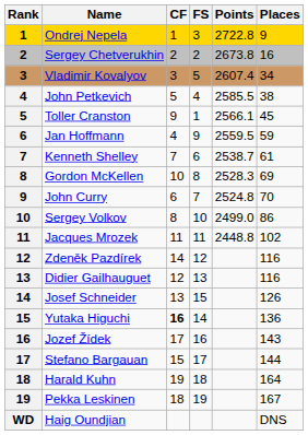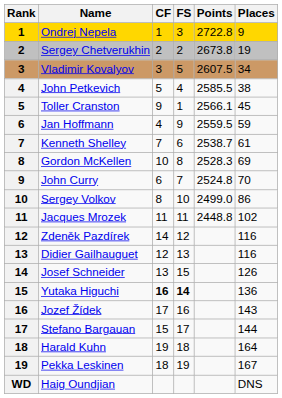 <table class="wikitable">
 <tr>
 <th>Rank</th>
 <th>Name</th>
 <th colspan>CF</th>
 <th colspan>FS</th>
 <th>Points</th>
 <th>Places</th>
 </tr>
 <tr bgcolor=gold>
 <td align=center><strong>1</strong></td>
 <td> <a href='#'>Ondrej Nepela</a></td>
 <td>1</td>
 <td>3</td>
 <td>2722.8</td>
 <td>9</td>
 </tr>
 <tr bgcolor=silver>
 <td align=center><strong>2</strong></td>
 <td> <a href='#'>Sergey Chetverukhin</a></td>
 <td>2</td>
 <td>2</td>
 <td>2673.8</td>
-<td>16</td>
+<td>19</td>
 </tr>
 <tr bgcolor=cc9966>
 <td align=center><strong>3</strong></td>
 <td> <a href='#'>Vladimir Kovalyov</a></td>
 <td>3</td>
 <td>5</td>
-<td>2607.4</td>
+<td>2607.5</td>
 <td>34</td>
 </tr>
 <tr>
 <th>4</th>
 <td> <a href='#'>John Petkevich</a></td>
 <td>5</td>
 <td>4</td>
 <td>2585.5</td>
 <td>38</td>
 </tr>
 <tr>
 <th>5</th>
 <td> <a href='#'>Toller Cranston</a></td>
 <td>9</td>
 <td>1</td>
 <td>2566.1</td>
 <td>45</td>
 </tr>
 <tr>
 <th>6</th>
 <td> <a href='#'>Jan Hoffmann</a></td>
 <td>4</td>
 <td>9</td>
 <td>2559.5</td>
 <td>59</td>
 </tr>
 <tr>
 <th>7</th>
 <td> <a href='#'>Kenneth Shelley</a></td>
 <td>7</td>
 <td>6</td>
 <td>2538.7</td>
 <td>61</td>
 </tr>
 <tr>
 <th>8</th>
 <td> <a href='#'>Gordon McKellen</a></td>
 <td>10</td>
 <td>8</td>
 <td>2528.3</td>
 <td>69</td>
 </tr>
 <tr>
 <th>9</th>
 <td> <a href='#'>John Curry</a></td>
 <td>6</td>
 <td>7</td>
 <td>2524.8</td>
 <td>70</td>
 </tr>
 <tr>
 <th>10</th>
 <td> <a href='#'>Sergey Volkov</a></td>
 <td>8</td>
 <td>10</td>
 <td>2499.0</td>
 <td>86</td>
 </tr>
 <tr>
 <th>11</th>
 <td> <a href='#'>Jacques Mrozek</a></td>
 <td>11</td>
 <td>11</td>
 <td>2448.8</td>
 <td>102</td>
 </tr>
 <tr>
 <th>12</th>
 <td> <a href='#'>Zdeněk Pazdírek</a></td>
 <td>14</td>
 <td>12</td>
 <td></td>
 <td>116</td>
 </tr>
 <tr>
 <th>13</th>
 <td> <a href='#'>Didier Gailhauguet</a></td>
 <td>12</td>
 <td>13</td>
 <td></td>
 <td>116</td>
 </tr>
 <tr>
 <th>14</th>
 <td> <a href='#'>Josef Schneider</a></td>
 <td>13</td>
 <td>15</td>
 <td></td>
 <td>126</td>
 </tr>
 <tr>
 <th>15</th>
 <td> <a href='#'>Yutaka Higuchi</a></td>
 <td><strong>16</strong></td>
-<td>14</td>
+<td><strong>14</strong></td>
 <td></td>
 <td>136</td>
 </tr>
 <tr>
 <th>16</th>
 <td> <a href='#'>Jozef Žídek</a></td>
 <td>17</td>
 <td>16</td>
 <td></td>
 <td>143</td>
 </tr>
 <tr>
 <th>17</th>
 <td> <a href='#'>Stefano Bargauan</a></td>
 <td>15</td>
 <td>17</td>
 <td></td>
 <td>144</td>
 </tr>
 <tr>
 <th>18</th>
 <td> <a href='#'>Harald Kuhn</a></td>
 <td>19</td>
 <td>18</td>
 <td></td>
 <td>164</td>
 </tr>
 <tr>
 <th>19</th>
 <td> <a href='#'>Pekka Leskinen</a></td>
 <td>18</td>
 <td>19</td>
 <td></td>
 <td>167</td>
 </tr>
 <tr>
 <th>WD</th>
 <td> <a href='#'>Haig Oundjian</a></td>
 <td></td>
 <td></td>
 <td></td>
 <td>DNS</td>
 </tr>
 </table>
